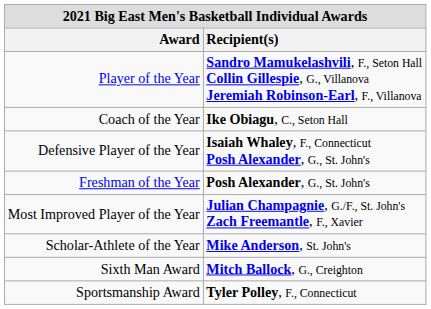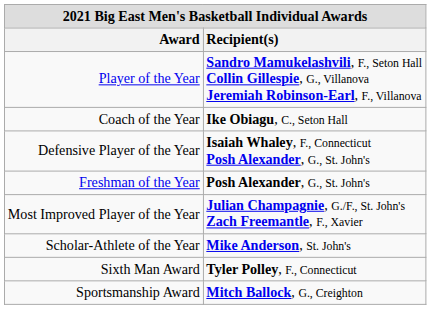 <table class="wikitable" style="white-space:nowrap; font-size:90%;">
 <tr>
 <td colspan="7" style="text-align:center; background:#ddd;"><strong>2021 Big East Men's Basketball Individual Awards</strong></td>
 </tr>
 <tr>
 <th style="text-align:right;">Award</th>
 <th style="text-align:left;">Recipient(s)</th>
 </tr>
 <tr>
 <td style="text-align:right;"><a href='#'>Player of the Year</a></td>
 <td style="text-align:left;"><strong><a href='#'>Sandro Mamukelashvili</a></strong>, <small>F., Seton Hall</small><br><strong><a href='#'>Collin Gillespie</a></strong>, <small>G., Villanova</small><br><strong><a href='#'>Jeremiah Robinson-Earl</a></strong>, <small>F., Villanova</small></td>
 </tr>
 <tr>
 <td style="text-align:right;">Coach of the Year</td>
 <td style="text-align:left;"><strong>Ike Obiagu</strong>, <small>C., Seton Hall</small><br></td>
 </tr>
 <tr>
 <td style="text-align:right;">Defensive Player of the Year</td>
 <td style="text-align:left;"><strong>Isaiah Whaley</strong>, <small>F., Connecticut</small><br><strong><a href='#'>Posh Alexander</a></strong>, <small>G., St. John's</small><br></td>
 </tr>
 <tr>
 <td style="text-align:right;"><a href='#'>Freshman of the Year</a></td>
 <td style="text-align:left;"><strong>Posh Alexander</strong>, <small>G., St. John's</small><br></td>
 </tr>
 <tr>
 <td style="text-align:right;">Most Improved Player of the Year</td>
 <td style="text-align:left;"><strong><a href='#'>Julian Champagnie</a></strong>, <small>G./F., St. John's</small><br><strong><a href='#'>Zach Freemantle</a></strong>, <small>F., Xavier</small><br></td>
 </tr>
 <tr>
 <td style="text-align:right;">Scholar-Athlete of the Year</td>
 <td style="text-align:left;"><strong><a href='#'>Mike Anderson</a></strong>, <small>St. John's</small><br></td>
 </tr>
 <tr>
 <td style="text-align:right;">Sixth Man Award</td>
-<td style="text-align:left;"><strong><a href='#'>Mitch Ballock</a></strong>, <small>G., Creighton</small><br></td>
+<td style="text-align:left;"><strong>Tyler Polley</strong>, <small>F., Connecticut</small><br></td>
 </tr>
 <tr>
 <td style="text-align:right;">Sportsmanship Award</td>
-<td style="text-align:left;"><strong>Tyler Polley</strong>, <small>F., Connecticut</small><br></td>
+<td style="text-align:left;"><strong><a href='#'>Mitch Ballock</a></strong>, <small>G., Creighton</small><br></td>
 </tr>
 </table>
